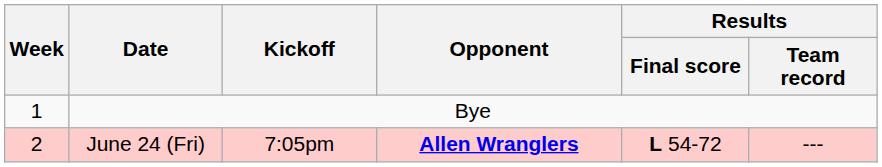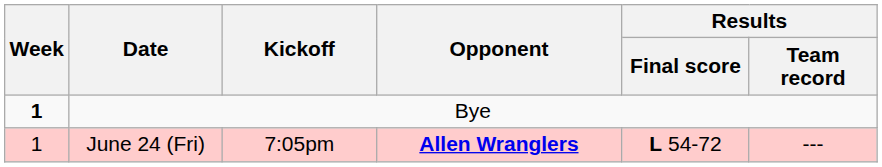 <table class="wikitable">
 <tr>
 <th rowspan="2" style="width:40px;">Week</th>
 <th rowspan="2" style="width:110px;">Date</th>
 <th rowspan="2" style="width:110px;">Kickoff</th>
 <th rowspan="2" style="width:180px;">Opponent</th>
 <th colspan="2" style="width:180px;">Results</th>
 </tr>
 <tr>
 <th style="width:90px;">Final score</th>
 <th style="width:90px;">Team record</th>
 </tr>
 <tr style="text-align:center;">
-<td>1</td>
+<td><strong>1</strong></td>
 <td colspan="5">Bye</td>
 </tr>
 <tr align="center" bgcolor="#FFCCCC">
-<td>2</td>
+<td>1</td>
 <td>June 24 (Fri)</td>
 <td>7:05pm</td>
 <td><strong><a href='#'>Allen Wranglers</a></strong></td>
 <td><strong>L</strong> 54-72</td>
 <td>---</td>
 </tr>
 </table>
